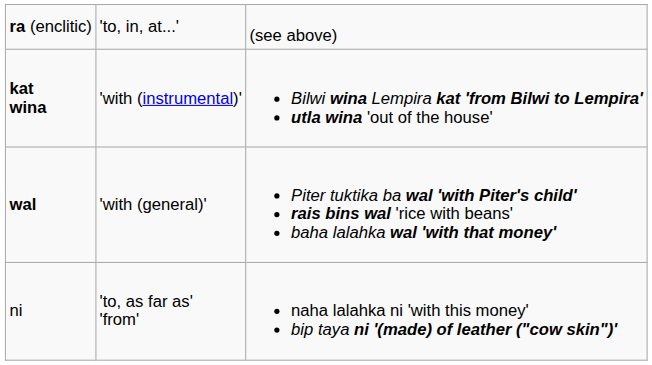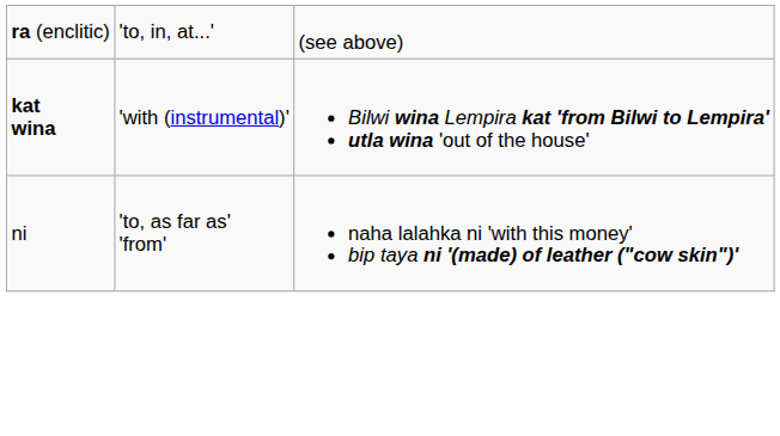 <table class="wikitable" style="margin:1em auto 1em auto;">
 <tr>
 <td><strong>ra</strong> (enclitic)</td>
 <td>'to, in, at...'</td>
 <td><br>(see above)</td>
 </tr>
 <tr>
 <td><strong>kat</strong><br><strong>wina</strong></td>
 <td>'with (<a href='#'>instrumental</a>)'</td>
 <td><br><ul><li><em>Bilwi <strong>wina</strong> Lempira <strong>kat<strong><em> 'from Bilwi to Lempira'</li><li></em>utla </strong>wina</em></strong> 'out of the house'</li></ul></td>
 </tr>
 <tr>
-<td><strong>wal</strong></td>
-<td>'with (general)'</td>
-<td><br><ul><li><em>Piter tuktika ba <strong>wal<strong><em> 'with Piter's child'</li><li></em>rais bins </strong>wal</em></strong> 'rice with beans'</li><li><em>baha lalahka <strong>wal<strong><em> 'with that money'</li></ul></td>
-</tr>
-<tr>
 <td></strong>ni<strong></td>
 <td>'to, as far as'<br>'from'</td>
 <td><br><ul><li></em>naha lalahka </strong>ni</em></strong> 'with this money'</li><li><em>bip taya <strong>ni<strong><em> '(made) of leather ("cow skin")'</li></ul></td>
 </tr>
 </table>
